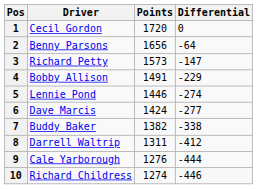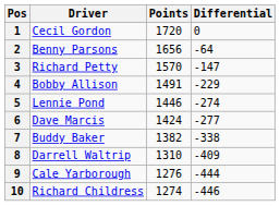 <table class="wikitable">
 <tr>
 <th>Pos</th>
 <th>Driver</th>
 <th>Points</th>
 <th>Differential</th>
 </tr>
 <tr>
 <th>1 </th>
 <td><a href='#'>Cecil Gordon</a></td>
 <td style="text-align:center;">1720</td>
 <td>0</td>
 </tr>
 <tr>
 <th>2 </th>
 <td><a href='#'>Benny Parsons</a></td>
 <td style="text-align:center;">1656</td>
 <td>-64</td>
 </tr>
 <tr>
 <th>3 </th>
 <td><a href='#'>Richard Petty</a></td>
-<td style="text-align:center;">1573</td>
+<td style="text-align:center;">1570</td>
 <td>-147</td>
 </tr>
 <tr>
 <th>4 </th>
 <td><a href='#'>Bobby Allison</a></td>
 <td style="text-align:center;">1491</td>
 <td>-229</td>
 </tr>
 <tr>
 <th>5 </th>
 <td><a href='#'>Lennie Pond</a></td>
 <td style="text-align:center;">1446</td>
 <td>-274</td>
 </tr>
 <tr>
 <th>6 </th>
 <td><a href='#'>Dave Marcis</a></td>
 <td style="text-align:center;">1424</td>
 <td>-277</td>
 </tr>
 <tr>
 <th>7 </th>
 <td><a href='#'>Buddy Baker</a></td>
 <td style="text-align:center;">1382</td>
 <td>-338</td>
 </tr>
 <tr>
 <th>8 </th>
 <td><a href='#'>Darrell Waltrip</a></td>
-<td style="text-align:center;">1311</td>
-<td>-412</td>
+<td style="text-align:center;">1310</td>
+<td>-409</td>
 </tr>
 <tr>
 <th>9 </th>
 <td><a href='#'>Cale Yarborough</a></td>
 <td style="text-align:center;">1276</td>
 <td>-444</td>
 </tr>
 <tr>
 <th>10 </th>
 <td><a href='#'>Richard Childress</a></td>
 <td style="text-align:center;">1274</td>
 <td>-446</td>
 </tr>
 </table>
